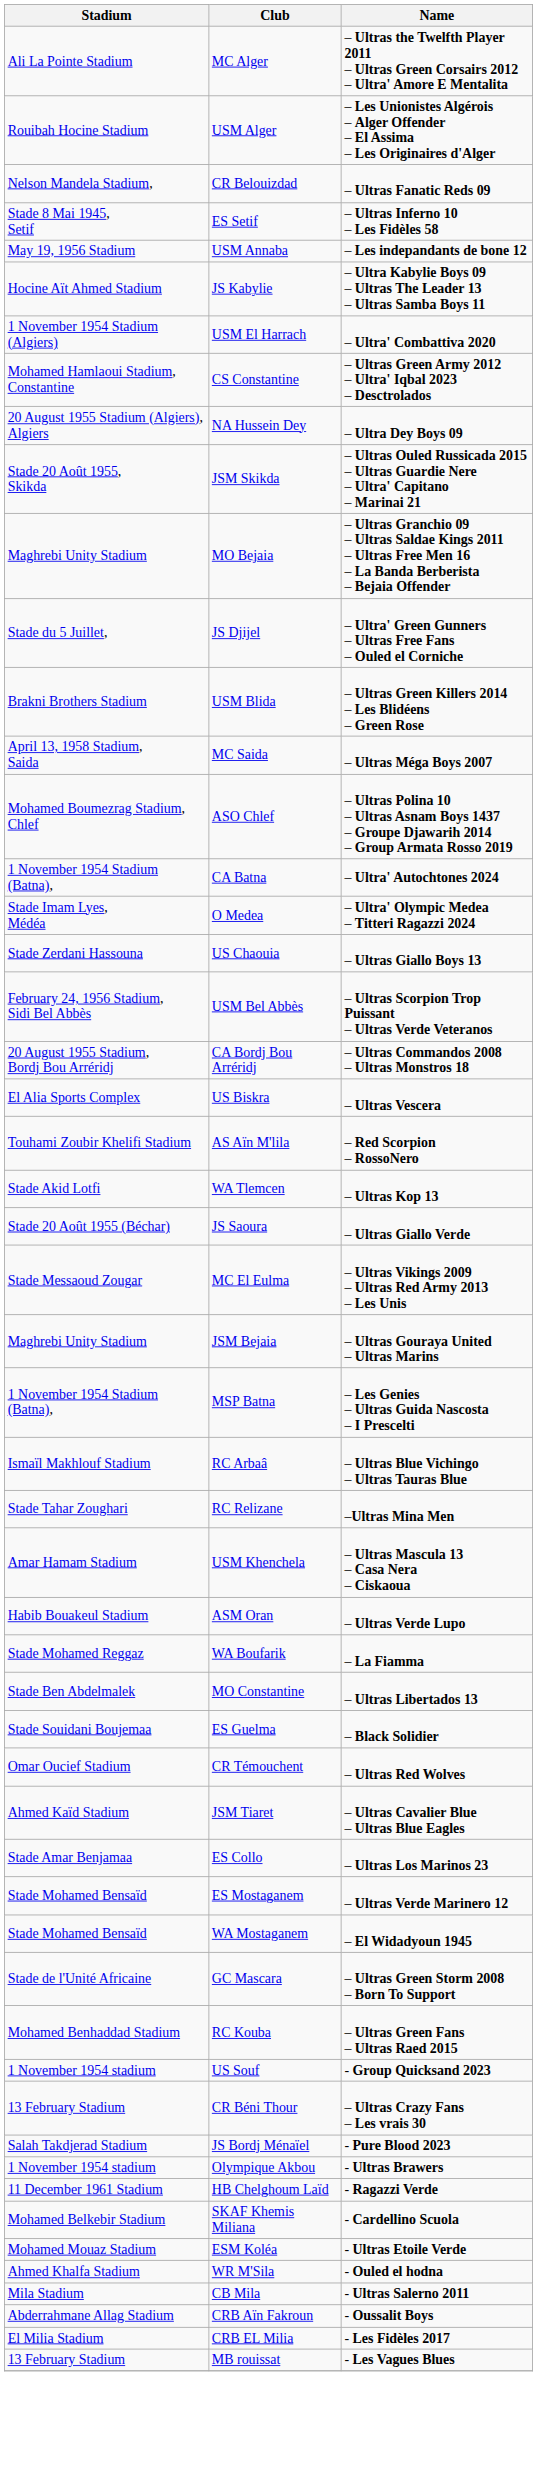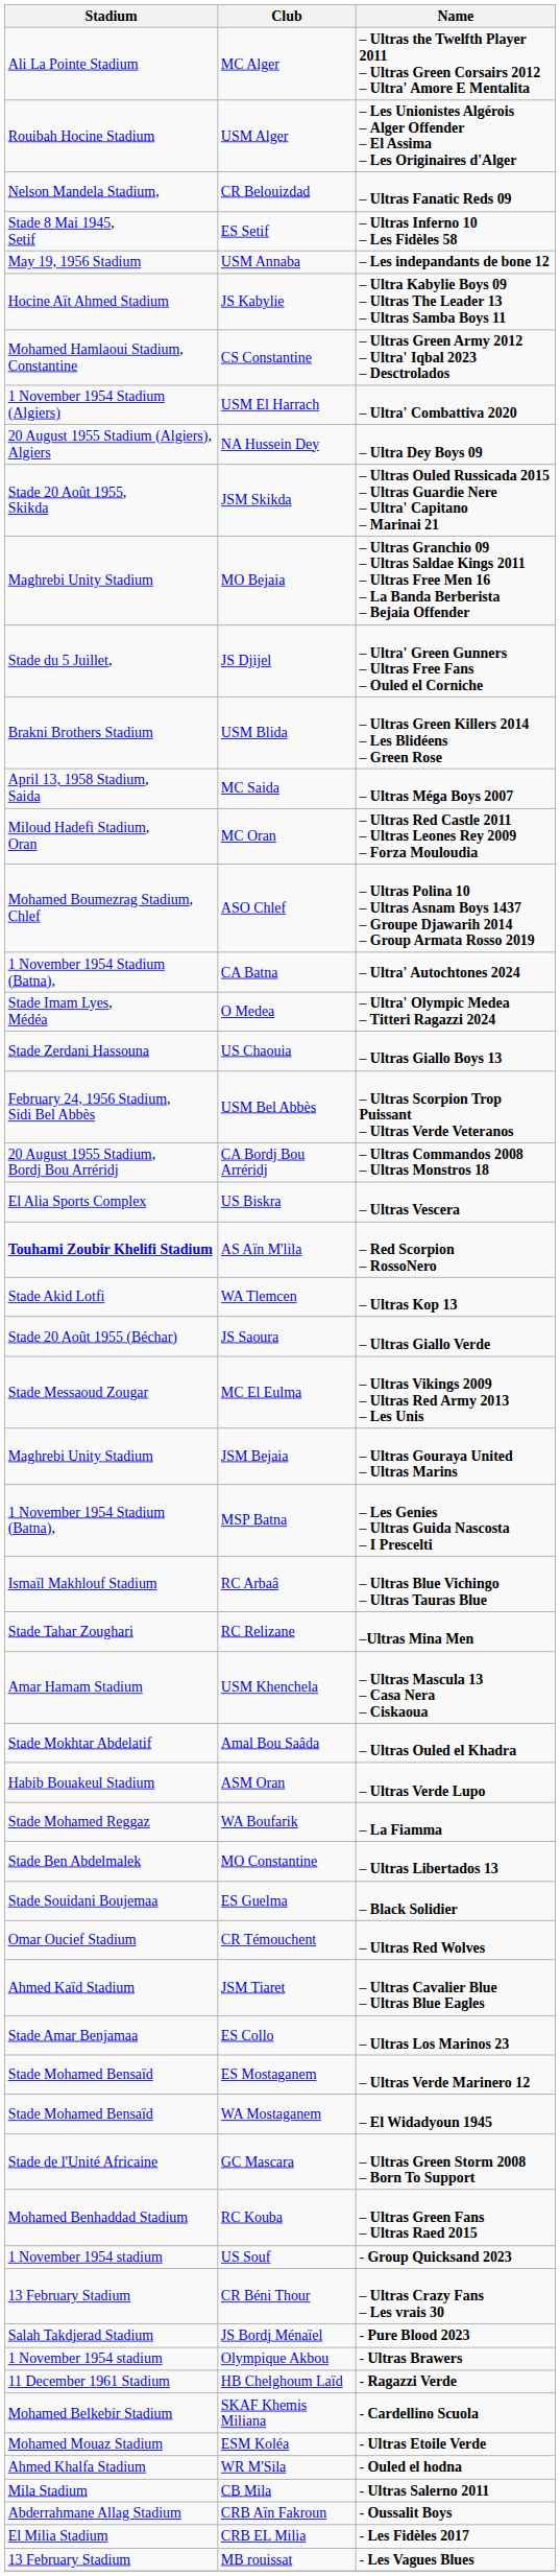 <table class="wikitable">
 <tr>
 <th>Stadium</th>
 <th>Club</th>
 <th>Name</th>
 </tr>
 <tr>
 <td style="text-align:left;"><a href='#'>Ali La Pointe Stadium</a></td>
 <td><a href='#'>MC Alger</a></td>
 <td>– <strong>Ultras the Twelfth Player 2011</strong> <br>– <strong>Ultras Green Corsairs 2012</strong> <br>– <strong>Ultra' Amore E Mentalita</strong></td>
 </tr>
 <tr>
 <td style="text-align:left;"><a href='#'>Rouibah Hocine Stadium</a></td>
 <td><a href='#'>USM Alger</a></td>
 <td>– <strong>Les Unionistes Algérois</strong> <br>– <strong>Alger Offender</strong> <br>– <strong>El Assima</strong> <br>– <strong>Les Originaires d'Alger</strong></td>
 </tr>
 <tr>
 <td style="text-align:left;"><a href='#'>Nelson Mandela Stadium</a>,<br></td>
 <td><a href='#'>CR Belouizdad</a></td>
 <td><br>– <strong>Ultras Fanatic Reds 09</strong></td>
 </tr>
 <tr>
 <td style="text-align:left;"><a href='#'>Stade 8 Mai 1945</a>,<br><a href='#'>Setif</a></td>
 <td><a href='#'>ES Setif</a></td>
 <td>– <strong>Ultras Inferno 10</strong><br>– <strong>Les Fidèles 58</strong></td>
 </tr>
 <tr>
 <td style="text-align:left;"><a href='#'>May 19, 1956 Stadium</a></td>
 <td><a href='#'>USM Annaba</a></td>
 <td>– <strong>Les indepandants de bone 12</strong></td>
 </tr>
 <tr>
 <td style="text-align:left;"><a href='#'>Hocine Aït Ahmed Stadium</a><br></td>
 <td><a href='#'>JS Kabylie</a></td>
 <td>– <strong>Ultra Kabylie Boys 09</strong> <br>– <strong>Ultras The Leader 13</strong> <br>– <strong>Ultras Samba Boys 11</strong></td>
 </tr>
 <tr>
+<td style="text-align:left;"><a href='#'>Mohamed Hamlaoui Stadium</a>,<br><a href='#'>Constantine</a></td>
+<td><a href='#'>CS Constantine</a></td>
+<td>– <strong>Ultras Green Army 2012</strong><br>– <strong>Ultra' Iqbal  2023 </strong><br>–<strong> Desctrolados</strong></td>
+</tr>
+<tr>
 <td style="text-align:left;"><a href='#'>1 November 1954 Stadium (Algiers)</a></td>
 <td><a href='#'>USM El Harrach</a></td>
 <td><br>–  <strong>Ultra' Combattiva 2020</strong></td>
-</tr>
-<tr>
-<td style="text-align:left;"><a href='#'>Mohamed Hamlaoui Stadium</a>,<br><a href='#'>Constantine</a></td>
-<td><a href='#'>CS Constantine</a></td>
-<td>– <strong>Ultras Green Army 2012</strong><br>– <strong>Ultra' Iqbal  2023 </strong><br>–<strong> Desctrolados</strong></td>
 </tr>
 <tr>
 <td style="text-align:left;"><a href='#'>20 August 1955 Stadium (Algiers)</a>,<br><a href='#'>Algiers</a></td>
 <td><a href='#'>NA Hussein Dey</a></td>
 <td><br>– <strong>Ultra Dey Boys 09</strong></td>
 </tr>
 <tr>
 <td style="text-align:left;"><a href='#'>Stade 20 Août 1955</a>,<br><a href='#'>Skikda</a></td>
 <td><a href='#'>JSM Skikda</a></td>
 <td>– <strong>Ultras Ouled Russicada 2015</strong> <br>– <strong>Ultras Guardie Nere</strong> <br>– <strong>Ultra' Capitano </strong> <br>– <strong>Marinai 21</strong></td>
 </tr>
 <tr>
 <td style="text-align:left;"><a href='#'>Maghrebi Unity Stadium</a></td>
 <td><a href='#'>MO Bejaia</a></td>
 <td>– <strong>Ultras Granchio 09</strong> <br>– <strong>Ultras Saldae Kings 2011</strong> <br>– <strong>Ultras Free Men 16</strong><br>– <strong>La Banda Berberista</strong><br>– <strong>Bejaia Offender</strong></td>
 </tr>
 <tr>
 <td style="text-align:left;"><a href='#'>Stade du 5 Juillet</a>,<br></td>
 <td><a href='#'>JS Djijel</a></td>
 <td><br>– <strong>Ultra' Green Gunners</strong> <br>– <strong>Ultras Free Fans</strong> <br>– <strong>Ouled el Corniche</strong></td>
 </tr>
 <tr>
 <td style="text-align:left;"><a href='#'>Brakni Brothers Stadium</a></td>
 <td><a href='#'>USM Blida</a></td>
 <td><br>– <strong>Ultras Green Killers 2014</strong> <br>– <strong>Les Blidéens</strong><br>– <strong>Green Rose</strong></td>
 </tr>
 <tr>
 <td style="text-align:left;"><a href='#'>April 13, 1958 Stadium</a>,<br><a href='#'>Saida</a></td>
 <td><a href='#'>MC Saida</a></td>
 <td><br>– <strong>Ultras Méga Boys 2007</strong></td>
+</tr>
+<tr>
+<td style="text-align:left;"><a href='#'>Miloud Hadefi Stadium</a>,<br><a href='#'>Oran</a></td>
+<td><a href='#'>MC Oran</a></td>
+<td>– <strong>Ultras Red Castle 2011</strong> <br>– <strong>Ultras Leones Rey 2009</strong><br>– <strong>Forza Mouloudia </strong></td>
 </tr>
 <tr>
 <td style="text-align:left;"><a href='#'>Mohamed Boumezrag Stadium</a>,<br><a href='#'>Chlef</a></td>
 <td><a href='#'>ASO Chlef</a></td>
 <td><br>– <strong>Ultras Polina 10</strong> <br>– <strong>Ultras Asnam Boys 1437</strong><br>– <strong>Groupe Djawarih 2014</strong><br>– <strong>Group Armata Rosso 2019</strong></td>
 </tr>
 <tr>
 <td style="text-align:left;"><a href='#'>1 November 1954 Stadium (Batna)</a>,<br></td>
 <td><a href='#'>CA Batna</a></td>
 <td>– <strong>Ultra' Autochtones 2024</strong></td>
 </tr>
 <tr>
 <td style="text-align:left;"><a href='#'>Stade Imam Lyes</a>,<br><a href='#'>Médéa</a></td>
 <td><a href='#'>O Medea</a></td>
 <td>– <strong>Ultra' Olympic Medea</strong><br>– <strong> Titteri Ragazzi 2024</strong></td>
 </tr>
 <tr>
 <td style="text-align:left;"><a href='#'>Stade Zerdani Hassouna</a></td>
 <td><a href='#'>US Chaouia</a></td>
 <td><br>– <strong>Ultras Giallo Boys 13</strong></td>
 </tr>
 <tr>
 <td style="text-align:left;"><a href='#'>February 24, 1956 Stadium</a>,<br><a href='#'>Sidi Bel Abbès</a></td>
 <td><a href='#'>USM Bel Abbès</a></td>
 <td><br>– <strong>Ultras Scorpion Trop Puissant</strong> <br>– <strong>Ultras Verde Veteranos</strong></td>
 </tr>
 <tr>
 <td style="text-align:left;"><a href='#'>20 August 1955 Stadium</a>,<br><a href='#'>Bordj Bou Arréridj</a></td>
 <td><a href='#'>CA Bordj Bou Arréridj</a></td>
 <td>– <strong>Ultras Commandos 2008</strong> <br>– <strong>Ultras Monstros 18</strong></td>
 </tr>
 <tr>
 <td style="text-align:left;"><a href='#'>El Alia Sports Complex</a></td>
 <td><a href='#'>US Biskra</a></td>
 <td><br>– <strong>Ultras Vescera</strong></td>
 </tr>
 <tr>
-<td style="text-align:left;"><a href='#'>Touhami Zoubir Khelifi Stadium</a></td>
+<td style="text-align:left;"><strong><a href='#'>Touhami Zoubir Khelifi Stadium</a></strong></td>
 <td><a href='#'>AS Aïn M'lila</a></td>
 <td><br>– <strong>Red Scorpion</strong> <br>– <strong>RossoNero</strong></td>
 </tr>
 <tr>
 <td style="text-align:left;"><a href='#'>Stade Akid Lotfi</a></td>
 <td><a href='#'>WA Tlemcen</a></td>
 <td><br>– <strong>Ultras Kop 13</strong></td>
 </tr>
 <tr>
 <td style="text-align:left;"><a href='#'>Stade 20 Août 1955 (Béchar)</a></td>
 <td><a href='#'>JS Saoura</a></td>
 <td><br>– <strong>Ultras Giallo Verde</strong></td>
 </tr>
 <tr>
 <td style="text-align:left;"><a href='#'>Stade Messaoud Zougar</a></td>
 <td><a href='#'>MC El Eulma</a></td>
 <td><br>– <strong>Ultras Vikings 2009</strong> <br>– <strong>Ultras Red Army 2013</strong><br>– <strong>Les Unis</strong></td>
 </tr>
 <tr>
 <td style="text-align:left;"><a href='#'>Maghrebi Unity Stadium</a></td>
 <td><a href='#'>JSM Bejaia</a></td>
 <td><br>– <strong>Ultras Gouraya United</strong> <br>– <strong>Ultras Marins</strong></td>
 </tr>
 <tr>
 <td style="text-align:left;"><a href='#'>1 November 1954 Stadium (Batna)</a>,<br></td>
 <td><a href='#'>MSP Batna</a></td>
 <td><br>– <strong>Les Genies</strong> <br>– <strong>Ultras Guida Nascosta</strong><br>– <strong>I Prescelti</strong></td>
 </tr>
 <tr>
 <td style="text-align:left;"><a href='#'>Ismaïl Makhlouf Stadium</a></td>
 <td><a href='#'>RC Arbaâ</a></td>
 <td><br>– <strong>Ultras Blue Vichingo</strong> <br>– <strong>Ultras Tauras Blue</strong></td>
 </tr>
 <tr>
 <td style="text-align:left;"><a href='#'>Stade Tahar Zoughari</a></td>
 <td><a href='#'>RC Relizane</a></td>
 <td><br>–<strong>Ultras Mina Men </strong></td>
 </tr>
 <tr>
 <td style="text-align:left;"><a href='#'>Amar Hamam Stadium</a></td>
 <td><a href='#'>USM Khenchela</a></td>
 <td><br>– <strong>Ultras Mascula 13</strong> <br>– <strong>Casa Nera </strong><br>– <strong>Ciskaoua</strong></td>
+</tr>
+<tr>
+<td style="text-align:left;"><a href='#'>Stade Mokhtar Abdelatif</a></td>
+<td><a href='#'>Amal Bou Saâda</a></td>
+<td><br>– <strong>Ultras Ouled el Khadra</strong></td>
 </tr>
 <tr>
 <td style="text-align:left;"><a href='#'>Habib Bouakeul Stadium</a></td>
 <td><a href='#'>ASM Oran</a></td>
 <td><br>– <strong>Ultras Verde Lupo</strong></td>
 </tr>
 <tr>
 <td style="text-align:left;"><a href='#'>Stade Mohamed Reggaz</a></td>
 <td><a href='#'>WA Boufarik</a></td>
 <td><br>– <strong>La Fiamma</strong></td>
 </tr>
 <tr>
 <td style="text-align:left;"><a href='#'>Stade Ben Abdelmalek</a></td>
 <td><a href='#'>MO Constantine</a></td>
 <td><br>– <strong>Ultras Libertados 13</strong></td>
 </tr>
 <tr>
 <td style="text-align:left;"><a href='#'>Stade Souidani Boujemaa</a></td>
 <td><a href='#'>ES Guelma</a></td>
 <td><br>– <strong>Black Solidier</strong></td>
 </tr>
 <tr>
 <td style="text-align:left;"><a href='#'>Omar Oucief Stadium</a></td>
 <td><a href='#'>CR Témouchent</a></td>
 <td><br>– <strong>Ultras Red Wolves</strong></td>
 </tr>
 <tr>
 <td style="text-align:left;"><a href='#'>Ahmed Kaïd Stadium</a></td>
 <td><a href='#'>JSM Tiaret</a></td>
 <td><br>– <strong>Ultras Cavalier Blue</strong> <br>– <strong>Ultras Blue Eagles</strong></td>
 </tr>
 <tr>
 <td style="text-align:left;"><a href='#'>Stade Amar Benjamaa</a></td>
 <td><a href='#'>ES Collo</a></td>
 <td><br>– <strong>Ultras Los Marinos 23</strong></td>
 </tr>
 <tr>
 <td style="text-align:left;"><a href='#'>Stade Mohamed Bensaïd</a></td>
 <td><a href='#'>ES Mostaganem</a></td>
 <td><br>– <strong>Ultras Verde Marinero 12</strong></td>
 </tr>
 <tr>
 <td style="text-align:left;"><a href='#'>Stade Mohamed Bensaïd</a></td>
 <td><a href='#'>WA Mostaganem</a></td>
 <td><br>– <strong>El Widadyoun 1945</strong></td>
 </tr>
 <tr>
 <td style="text-align:left;"><a href='#'>Stade de l'Unité Africaine</a></td>
 <td><a href='#'>GC Mascara</a></td>
 <td><br>– <strong>Ultras Green Storm 2008</strong> <br>– <strong>Born To Support</strong></td>
 </tr>
 <tr>
 <td style="text-align:left;"><a href='#'>Mohamed Benhaddad Stadium</a></td>
 <td><a href='#'>RC Kouba</a></td>
 <td><br>– <strong>Ultras Green Fans</strong> <br>– <strong>Ultras Raed 2015</strong></td>
 </tr>
 <tr>
 <td><a href='#'>1 November 1954 stadium</a></td>
 <td><a href='#'>US Souf</a></td>
 <td><em>-</em> <strong>Group Quicksand 2023</strong></td>
 </tr>
 <tr>
 <td style="text-align:left;"><a href='#'>13 February Stadium</a></td>
 <td><a href='#'>CR Béni Thour</a></td>
 <td><br>– <strong>Ultras Crazy Fans</strong> <br>– <strong>Les vrais 30</strong></td>
 </tr>
 <tr>
 <td><a href='#'>Salah Takdjerad Stadium</a></td>
 <td><a href='#'>JS Bordj Ménaïel</a></td>
 <td><em>-</em> <strong>Pure Blood 2023</strong></td>
 </tr>
 <tr>
 <td><a href='#'>1 November 1954 stadium</a></td>
 <td><a href='#'>Olympique Akbou</a></td>
 <td><em>-</em> <strong>Ultras Brawers</strong></td>
 </tr>
 <tr>
 <td><a href='#'>11 December 1961 Stadium</a></td>
 <td><a href='#'>HB Chelghoum Laïd</a></td>
 <td><em>-</em> <strong>Ragazzi Verde</strong></td>
 </tr>
 <tr>
 <td><a href='#'>Mohamed Belkebir Stadium</a></td>
 <td><a href='#'>SKAF Khemis Miliana</a></td>
 <td><em>-</em> <strong>Cardellino Scuola</strong></td>
 </tr>
 <tr>
 <td><a href='#'>Mohamed Mouaz Stadium</a></td>
 <td><a href='#'>ESM Koléa</a></td>
 <td><em>-</em> <strong>Ultras Etoile Verde</strong></td>
 </tr>
 <tr>
 <td><a href='#'>Ahmed Khalfa Stadium</a></td>
 <td><a href='#'>WR M'Sila</a></td>
 <td><em>-</em> <strong>Ouled el hodna</strong></td>
 </tr>
 <tr>
 <td><a href='#'>Mila Stadium</a></td>
 <td><a href='#'>CB Mila</a></td>
 <td><em>-</em> <strong>Ultras Salerno 2011</strong></td>
 </tr>
 <tr>
 <td><a href='#'>Abderrahmane Allag Stadium</a></td>
 <td><a href='#'>CRB Aïn Fakroun</a></td>
 <td><em>-</em> <strong>Oussalit Boys</strong></td>
 </tr>
 <tr>
 <td><a href='#'>El Milia Stadium</a></td>
 <td><a href='#'>CRB EL Milia</a></td>
 <td><em>-</em> <strong>Les Fidèles 2017</strong></td>
 </tr>
 <tr>
 <td><a href='#'>13 February Stadium</a></td>
 <td><a href='#'>MB rouissat</a></td>
 <td><em>-</em> <strong>Les Vagues Blues</strong></td>
 </tr>
 <tr>
 </tr>
 </table>
